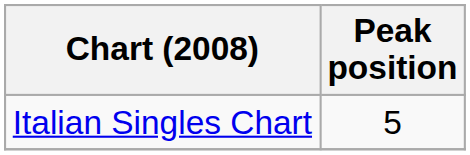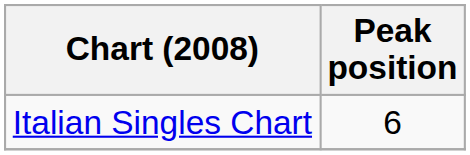 <table class="wikitable sortable">
 <tr>
 <th>Chart (2008)</th>
 <th>Peak<br>position</th>
 </tr>
 <tr>
 <td><a href='#'>Italian Singles Chart</a></td>
-<td style="text-align:center;">5</td>
+<td style="text-align:center;">6</td>
 </tr>
 <tr>
 </tr>
 </table>
